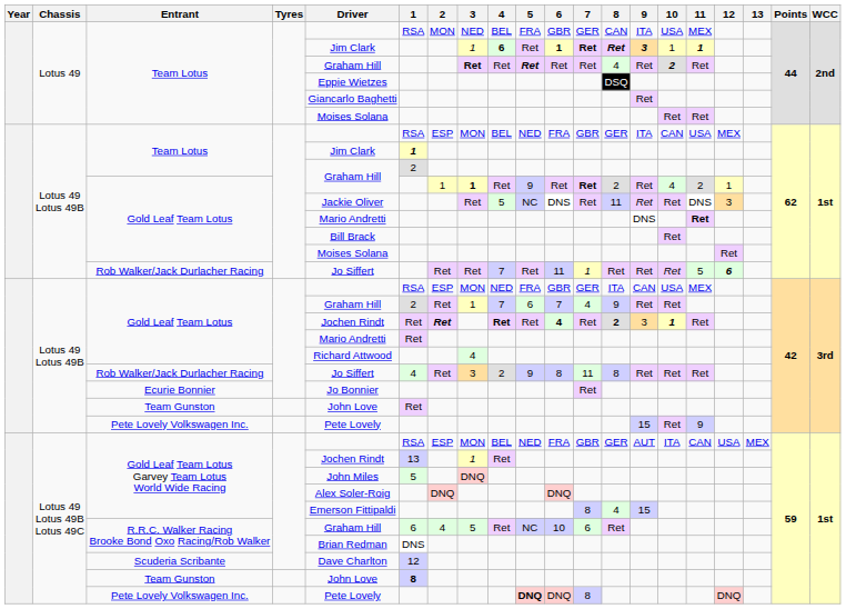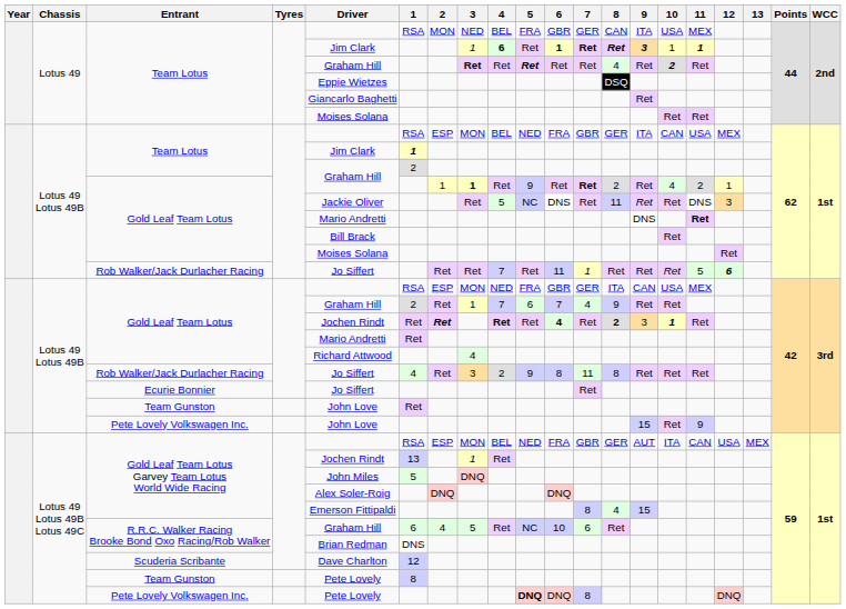 <table class="wikitable" style="text-align:center; font-size:95%">
 <tr>
 <th>Year</th>
 <th>Chassis</th>
 <th>Entrant</th>
 <th>Tyres</th>
 <th>Driver</th>
 <th>1</th>
 <th>2</th>
 <th>3</th>
 <th>4</th>
 <th>5</th>
 <th>6</th>
 <th>7</th>
 <th>8</th>
 <th>9</th>
 <th>10</th>
 <th>11</th>
 <th>12</th>
 <th>13</th>
 <th>Points</th>
 <th>WCC</th>
 </tr>
 <tr>
 <th rowspan="6"></th>
 <td rowspan="6">Lotus 49</td>
 <td rowspan="6"><a href='#'>Team Lotus</a></td>
 <td rowspan="6"></td>
 <td></td>
 <td><a href='#'>RSA</a></td>
 <td><a href='#'>MON</a></td>
 <td><a href='#'>NED</a></td>
 <td><a href='#'>BEL</a></td>
 <td><a href='#'>FRA</a></td>
 <td><a href='#'>GBR</a></td>
 <td><a href='#'>GER</a></td>
 <td><a href='#'>CAN</a></td>
 <td><a href='#'>ITA</a></td>
 <td><a href='#'>USA</a></td>
 <td><a href='#'>MEX</a></td>
 <td></td>
 <td></td>
 <td rowspan="6" style="background:#DFDFDF;"><strong>44</strong></td>
 <td rowspan="6" style="background:#DFDFDF;"><strong>2nd</strong></td>
 </tr>
 <tr>
 <td><a href='#'>Jim Clark</a></td>
 <td></td>
 <td></td>
 <td style="background:#ffffbf;"><em>1</em></td>
 <td style="background:#dfffdf;"><strong>6</strong></td>
 <td style="background:#efcfff;">Ret</td>
 <td style="background:#ffffbf;"><strong>1</strong></td>
 <td style="background:#efcfff;"><strong>Ret</strong></td>
 <td style="background:#efcfff;"><strong><em>Ret</em></strong></td>
 <td style="background:#ffdf9f;"><strong><em>3</em></strong></td>
 <td style="background:#ffffbf;">1</td>
 <td style="background:#ffffbf;"><strong><em>1</em></strong></td>
 <td></td>
 <td></td>
 </tr>
 <tr>
 <td><a href='#'>Graham Hill</a></td>
 <td></td>
 <td></td>
 <td style="background:#EFCFFF;"><strong>Ret</strong></td>
 <td style="background:#EFCFFF;">Ret</td>
 <td style="background:#EFCFFF;"><strong><em>Ret</em></strong></td>
 <td style="background:#EFCFFF;">Ret</td>
 <td style="background:#EFCFFF;">Ret</td>
 <td style="background:#DFFFDF;">4</td>
 <td style="background:#EFCFFF;">Ret</td>
 <td style="background:#DFDFDF;"><strong><em>2</em></strong></td>
 <td style="background:#EFCFFF;">Ret</td>
 <td></td>
 <td></td>
 </tr>
 <tr>
 <td><a href='#'>Eppie Wietzes</a></td>
 <td></td>
 <td></td>
 <td></td>
 <td></td>
 <td></td>
 <td></td>
 <td></td>
 <td style="background:#000000; color:#ffffff">DSQ</td>
 <td></td>
 <td></td>
 <td></td>
 <td></td>
 <td></td>
 </tr>
 <tr>
 <td><a href='#'>Giancarlo Baghetti</a></td>
 <td></td>
 <td></td>
 <td></td>
 <td></td>
 <td></td>
 <td></td>
 <td></td>
 <td></td>
 <td style="background:#EFCFFF;">Ret</td>
 <td></td>
 <td></td>
 <td></td>
 <td></td>
 </tr>
 <tr>
 <td><a href='#'>Moises Solana</a></td>
 <td></td>
 <td></td>
 <td></td>
 <td></td>
 <td></td>
 <td></td>
 <td></td>
 <td></td>
 <td></td>
 <td style="background:#EFCFFF;">Ret</td>
 <td style="background:#EFCFFF;">Ret</td>
 <td></td>
 <td></td>
 </tr>
 <tr>
 <th rowspan="9"></th>
 <td rowspan="9">Lotus 49<br>Lotus 49B</td>
 <td rowspan="3"><a href='#'>Team Lotus</a></td>
 <td rowspan="9"></td>
 <td></td>
 <td><a href='#'>RSA</a></td>
 <td><a href='#'>ESP</a></td>
 <td><a href='#'>MON</a></td>
 <td><a href='#'>BEL</a></td>
 <td><a href='#'>NED</a></td>
 <td><a href='#'>FRA</a></td>
 <td><a href='#'>GBR</a></td>
 <td><a href='#'>GER</a></td>
 <td><a href='#'>ITA</a></td>
 <td><a href='#'>CAN</a></td>
 <td><a href='#'>USA</a></td>
 <td><a href='#'>MEX</a></td>
 <td></td>
 <td rowspan="9" style="background:#FFFFBF;"><strong>62</strong></td>
 <td rowspan="9" style="background:#FFFFBF;"><strong>1st</strong></td>
 </tr>
 <tr>
 <td><a href='#'>Jim Clark</a></td>
 <td style="background:#ffffbf;"><strong><em>1</em></strong></td>
 <td></td>
 <td></td>
 <td></td>
 <td></td>
 <td></td>
 <td></td>
 <td></td>
 <td></td>
 <td></td>
 <td></td>
 <td></td>
 <td></td>
 </tr>
 <tr>
 <td rowspan="2"><a href='#'>Graham Hill</a></td>
 <td style="background:#DFDFDF;">2</td>
 <td></td>
 <td></td>
 <td></td>
 <td></td>
 <td></td>
 <td></td>
 <td></td>
 <td></td>
 <td></td>
 <td></td>
 <td></td>
 <td></td>
 </tr>
 <tr>
 <td rowspan="5"><a href='#'>Gold Leaf</a> <a href='#'>Team Lotus</a></td>
 <td></td>
 <td style="background:#FFFFBF;">1</td>
 <td style="background:#FFFFBF;"><strong>1</strong></td>
 <td style="background:#EFCFFF;">Ret</td>
 <td style="background:#CFCFFF;">9</td>
 <td style="background:#EFCFFF;">Ret</td>
 <td style="background:#EFCFFF;"><strong>Ret</strong></td>
 <td style="background:#DFDFDF;">2</td>
 <td style="background:#EFCFFF;">Ret</td>
 <td style="background:#DFFFDF;">4</td>
 <td style="background:#DFDFDF;">2</td>
 <td style="background:#FFFFBF;">1</td>
 <td></td>
 </tr>
 <tr>
 <td><a href='#'>Jackie Oliver</a></td>
 <td></td>
 <td></td>
 <td style="background:#EFCFFF;">Ret</td>
 <td style="background:#DFFFDF;">5</td>
 <td style="background:#CFCFFF;">NC</td>
 <td style="background:#FFFFFF;">DNS</td>
 <td style="background:#EFCFFF;">Ret</td>
 <td style="background:#CFCFFF;">11</td>
 <td style="background:#EFCFFF;"><em>Ret</em></td>
 <td style="background:#EFCFFF;">Ret</td>
 <td style="background:#FFFFFF;">DNS</td>
 <td style="background:#FFDF9F;">3</td>
 <td></td>
 </tr>
 <tr>
 <td><a href='#'>Mario Andretti</a></td>
 <td></td>
 <td></td>
 <td></td>
 <td></td>
 <td></td>
 <td></td>
 <td></td>
 <td></td>
 <td style="background:#FFFFFF;">DNS</td>
 <td></td>
 <td style="background:#EFCFFF;"><strong>Ret</strong></td>
 <td></td>
 <td></td>
 </tr>
 <tr>
 <td><a href='#'>Bill Brack</a></td>
 <td></td>
 <td></td>
 <td></td>
 <td></td>
 <td></td>
 <td></td>
 <td></td>
 <td></td>
 <td></td>
 <td style="background:#EFCFFF;">Ret</td>
 <td></td>
 <td></td>
 <td></td>
 </tr>
 <tr>
 <td><a href='#'>Moises Solana</a></td>
 <td></td>
 <td></td>
 <td></td>
 <td></td>
 <td></td>
 <td></td>
 <td></td>
 <td></td>
 <td></td>
 <td></td>
 <td></td>
 <td style="background:#EFCFFF;">Ret</td>
 <td></td>
 </tr>
 <tr>
 <td><a href='#'>Rob Walker/Jack Durlacher Racing</a></td>
 <td><a href='#'>Jo Siffert</a></td>
 <td></td>
 <td style="background:#EFCFFF;">Ret</td>
 <td style="background:#EFCFFF;">Ret</td>
 <td style="background:#CFCFFF;">7</td>
 <td style="background:#EFCFFF;">Ret</td>
 <td style="background:#CFCFFF;">11</td>
 <td style="background:#FFFFBF;"><em>1</em></td>
 <td style="background:#EFCFFF;">Ret</td>
 <td style="background:#EFCFFF;">Ret</td>
 <td style="background:#EFCFFF;"><em>Ret</em></td>
 <td style="background:#DFFFDF;">5</td>
 <td style="background:#DFFFDF;"><strong><em>6</em></strong></td>
 <td></td>
 </tr>
 <tr>
 <th rowspan="9"></th>
 <td rowspan="9">Lotus 49<br>Lotus 49B</td>
 <td rowspan="5"><a href='#'>Gold Leaf</a> <a href='#'>Team Lotus</a></td>
 <td rowspan="7"></td>
 <td></td>
 <td><a href='#'>RSA</a></td>
 <td><a href='#'>ESP</a></td>
 <td><a href='#'>MON</a></td>
 <td><a href='#'>NED</a></td>
 <td><a href='#'>FRA</a></td>
 <td><a href='#'>GBR</a></td>
 <td><a href='#'>GER</a></td>
 <td><a href='#'>ITA</a></td>
 <td><a href='#'>CAN</a></td>
 <td><a href='#'>USA</a></td>
 <td><a href='#'>MEX</a></td>
 <td></td>
 <td></td>
 <td rowspan="9" style="background:#FFDF9F;"><strong>42</strong></td>
 <td rowspan="9" style="background:#FFDF9F;"><strong>3rd</strong></td>
 </tr>
 <tr>
 <td><a href='#'>Graham Hill</a></td>
 <td style="background:#DFDFDF;">2</td>
 <td style="background:#EFCFFF;">Ret</td>
 <td style="background:#FFFFBF;">1</td>
 <td style="background:#CFCFFF;">7</td>
 <td style="background:#DFFFDF;">6</td>
 <td style="background:#CFCFFF;">7</td>
 <td style="background:#DFFFDF;">4</td>
 <td style="background:#CFCFFF;">9</td>
 <td style="background:#EFCFFF;">Ret</td>
 <td style="background:#EFCFFF;">Ret</td>
 <td></td>
 <td></td>
 <td></td>
 </tr>
 <tr>
 <td><a href='#'>Jochen Rindt</a></td>
 <td style="background:#EFCFFF;">Ret</td>
 <td style="background:#EFCFFF;"><strong><em>Ret</em></strong></td>
 <td></td>
 <td style="background:#EFCFFF;"><strong>Ret</strong></td>
 <td style="background:#EFCFFF;">Ret</td>
 <td style="background:#DFFFDF;"><strong>4</strong></td>
 <td style="background:#EFCFFF;">Ret</td>
 <td style="background:#DFDFDF;"><strong>2</strong></td>
 <td style="background:#FFDF9F;">3</td>
 <td style="background:#FFFFBF;"><strong><em>1</em></strong></td>
 <td style="background:#EFCFFF;">Ret</td>
 <td></td>
 <td></td>
 </tr>
 <tr>
 <td><a href='#'>Mario Andretti</a></td>
 <td style="background:#EFCFFF;">Ret</td>
 <td></td>
 <td></td>
 <td></td>
 <td></td>
 <td></td>
 <td></td>
 <td></td>
 <td></td>
 <td></td>
 <td></td>
 <td></td>
 <td></td>
 </tr>
 <tr>
 <td><a href='#'>Richard Attwood</a></td>
 <td></td>
 <td></td>
 <td style="background:#DFFFDF;">4</td>
 <td></td>
 <td></td>
 <td></td>
 <td></td>
 <td></td>
 <td></td>
 <td></td>
 <td></td>
 <td></td>
 <td></td>
 </tr>
 <tr>
 <td><a href='#'>Rob Walker/Jack Durlacher Racing</a></td>
 <td><a href='#'>Jo Siffert</a></td>
 <td style="background:#DFFFDF;">4</td>
 <td style="background:#EFCFFF;">Ret</td>
 <td style="background:#FFDF9F;">3</td>
 <td style="background:#DFDFDF;">2</td>
 <td style="background:#CFCFFF;">9</td>
 <td style="background:#CFCFFF;">8</td>
 <td style="background:#DFFFDF;">11</td>
 <td style="background:#CFCFFF;">8</td>
 <td style="background:#EFCFFF;">Ret</td>
 <td style="background:#EFCFFF;">Ret</td>
 <td style="background:#EFCFFF;">Ret</td>
 <td></td>
 <td></td>
 </tr>
 <tr>
 <td><a href='#'>Ecurie Bonnier</a></td>
-<td><a href='#'>Jo Bonnier</a></td>
+<td><a href='#'>Jo Siffert</a></td>
 <td></td>
 <td></td>
 <td></td>
 <td></td>
 <td></td>
 <td></td>
 <td style="background:#EFCFFF;">Ret</td>
 <td></td>
 <td></td>
 <td></td>
 <td></td>
 <td></td>
 <td></td>
 </tr>
 <tr>
 <td><a href='#'>Team Gunston</a></td>
 <td></td>
 <td><a href='#'>John Love</a></td>
 <td style="background:#EFCFFF;">Ret</td>
 <td></td>
 <td></td>
 <td></td>
 <td></td>
 <td></td>
 <td></td>
 <td></td>
 <td></td>
 <td></td>
 <td></td>
 <td></td>
 <td></td>
 </tr>
 <tr>
 <td><a href='#'>Pete Lovely Volkswagen Inc.</a></td>
 <td></td>
-<td><a href='#'>Pete Lovely</a></td>
+<td><a href='#'>John Love</a></td>
 <td></td>
 <td></td>
 <td></td>
 <td></td>
 <td></td>
 <td></td>
 <td></td>
 <td></td>
 <td style="background:#CFCFFF;">15</td>
 <td style="background:#EFCFFF;">Ret</td>
 <td style="background:#CFCFFF;">9</td>
 <td></td>
 <td></td>
 </tr>
 <tr>
 <th rowspan="10"></th>
 <td rowspan="10">Lotus 49<br>Lotus 49B<br>Lotus 49C</td>
 <td rowspan="5"><a href='#'>Gold Leaf</a> <a href='#'>Team Lotus</a><br>Garvey <a href='#'>Team Lotus</a><br><a href='#'>World Wide Racing</a></td>
 <td rowspan="8"></td>
 <td></td>
 <td><a href='#'>RSA</a></td>
 <td><a href='#'>ESP</a></td>
 <td><a href='#'>MON</a></td>
 <td><a href='#'>BEL</a></td>
 <td><a href='#'>NED</a></td>
 <td><a href='#'>FRA</a></td>
 <td><a href='#'>GBR</a></td>
 <td><a href='#'>GER</a></td>
 <td><a href='#'>AUT</a></td>
 <td><a href='#'>ITA</a></td>
 <td><a href='#'>CAN</a></td>
 <td><a href='#'>USA</a></td>
 <td><a href='#'>MEX</a></td>
 <td rowspan="10" style="background:#FFFFBF;"><strong>59</strong></td>
 <td rowspan="10" style="background:#FFFFBF;"><strong>1st</strong></td>
 </tr>
 <tr>
 <td><a href='#'>Jochen Rindt</a></td>
 <td style="background:#CFCFFF;">13</td>
 <td></td>
 <td style="background:#FFFFBF;"><em>1</em></td>
 <td style="background:#EFCFFF;">Ret</td>
 <td></td>
 <td></td>
 <td></td>
 <td></td>
 <td></td>
 <td></td>
 <td></td>
 <td></td>
 <td></td>
 </tr>
 <tr>
 <td><a href='#'>John Miles</a></td>
 <td style="background:#DFFFDF;">5</td>
 <td></td>
 <td style="background:#FFCFCF;">DNQ</td>
 <td></td>
 <td></td>
 <td></td>
 <td></td>
 <td></td>
 <td></td>
 <td></td>
 <td></td>
 <td></td>
 <td></td>
 </tr>
 <tr>
 <td><a href='#'>Alex Soler-Roig</a></td>
 <td></td>
 <td style="background:#FFCFCF;">DNQ</td>
 <td></td>
 <td></td>
 <td></td>
 <td style="background:#FFCFCF;">DNQ</td>
 <td></td>
 <td></td>
 <td></td>
 <td></td>
 <td></td>
 <td></td>
 <td></td>
 </tr>
 <tr>
 <td><a href='#'>Emerson Fittipaldi</a></td>
 <td></td>
 <td></td>
 <td></td>
 <td></td>
 <td></td>
 <td></td>
 <td style="background:#CFCFFF;">8</td>
 <td style="background:#DFFFDF;">4</td>
 <td style="background:#CFCFFF;">15</td>
 <td></td>
 <td></td>
 <td></td>
 <td></td>
 </tr>
 <tr>
 <td rowspan="2"><a href='#'>R.R.C. Walker Racing</a><br><a href='#'>Brooke Bond</a> <a href='#'>Oxo</a> <a href='#'>Racing/Rob Walker</a></td>
 <td><a href='#'>Graham Hill</a></td>
 <td style="background:#DFFFDF;">6</td>
 <td style="background:#DFFFDF;">4</td>
 <td style="background:#DFFFDF;">5</td>
 <td style="background:#EFCFFF;">Ret</td>
 <td style="background:#CFCFFF;">NC</td>
 <td style="background:#CFCFFF;">10</td>
 <td style="background:#DFFFDF;">6</td>
 <td style="background:#EFCFFF;">Ret</td>
 <td></td>
 <td></td>
 <td></td>
 <td></td>
 <td></td>
 </tr>
 <tr>
 <td><a href='#'>Brian Redman</a></td>
 <td style="background:#FFFFFF;">DNS</td>
 <td></td>
 <td></td>
 <td></td>
 <td></td>
 <td></td>
 <td></td>
 <td></td>
 <td></td>
 <td></td>
 <td></td>
 <td></td>
 <td></td>
 </tr>
 <tr>
 <td><a href='#'>Scuderia Scribante</a></td>
 <td><a href='#'>Dave Charlton</a></td>
 <td style="background:#CFCFFF;">12</td>
 <td></td>
 <td></td>
 <td></td>
 <td></td>
 <td></td>
 <td></td>
 <td></td>
 <td></td>
 <td></td>
 <td></td>
 <td></td>
 <td></td>
 </tr>
 <tr>
 <td><a href='#'>Team Gunston</a></td>
 <td></td>
-<td><a href='#'>John Love</a></td>
-<td style="background:#CFCFFF;"><strong>8</strong></td>
+<td><a href='#'>Pete Lovely</a></td>
+<td style="background:#CFCFFF;">8</td>
 <td></td>
 <td></td>
 <td></td>
 <td></td>
 <td></td>
 <td></td>
 <td></td>
 <td></td>
 <td></td>
 <td></td>
 <td></td>
 <td></td>
 </tr>
 <tr>
 <td><a href='#'>Pete Lovely Volkswagen Inc.</a></td>
 <td></td>
 <td><a href='#'>Pete Lovely</a></td>
 <td></td>
 <td></td>
 <td></td>
 <td></td>
 <td style="background:#FFCFCF;"><strong>DNQ</strong></td>
 <td style="background:#FFCFCF;">DNQ</td>
 <td style="background:#CFCFFF;">8</td>
 <td></td>
 <td></td>
 <td></td>
 <td></td>
 <td style="background:#FFCFCF;">DNQ</td>
 <td></td>
 </tr>
 </table>
